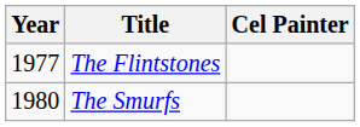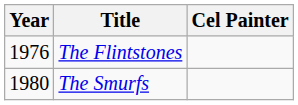 <table class="wikitable">
 <tr>
 <th>Year</th>
 <th>Title</th>
 <th>Cel Painter</th>
 </tr>
 <tr>
-<td>1977</td>
+<td>1976</td>
 <td><em><a href='#'>The Flintstones</a></em></td>
 <td></td>
 </tr>
 <tr>
 <td>1980</td>
 <td><em><a href='#'>The Smurfs</a></em></td>
 <td></td>
 </tr>
 </table>
